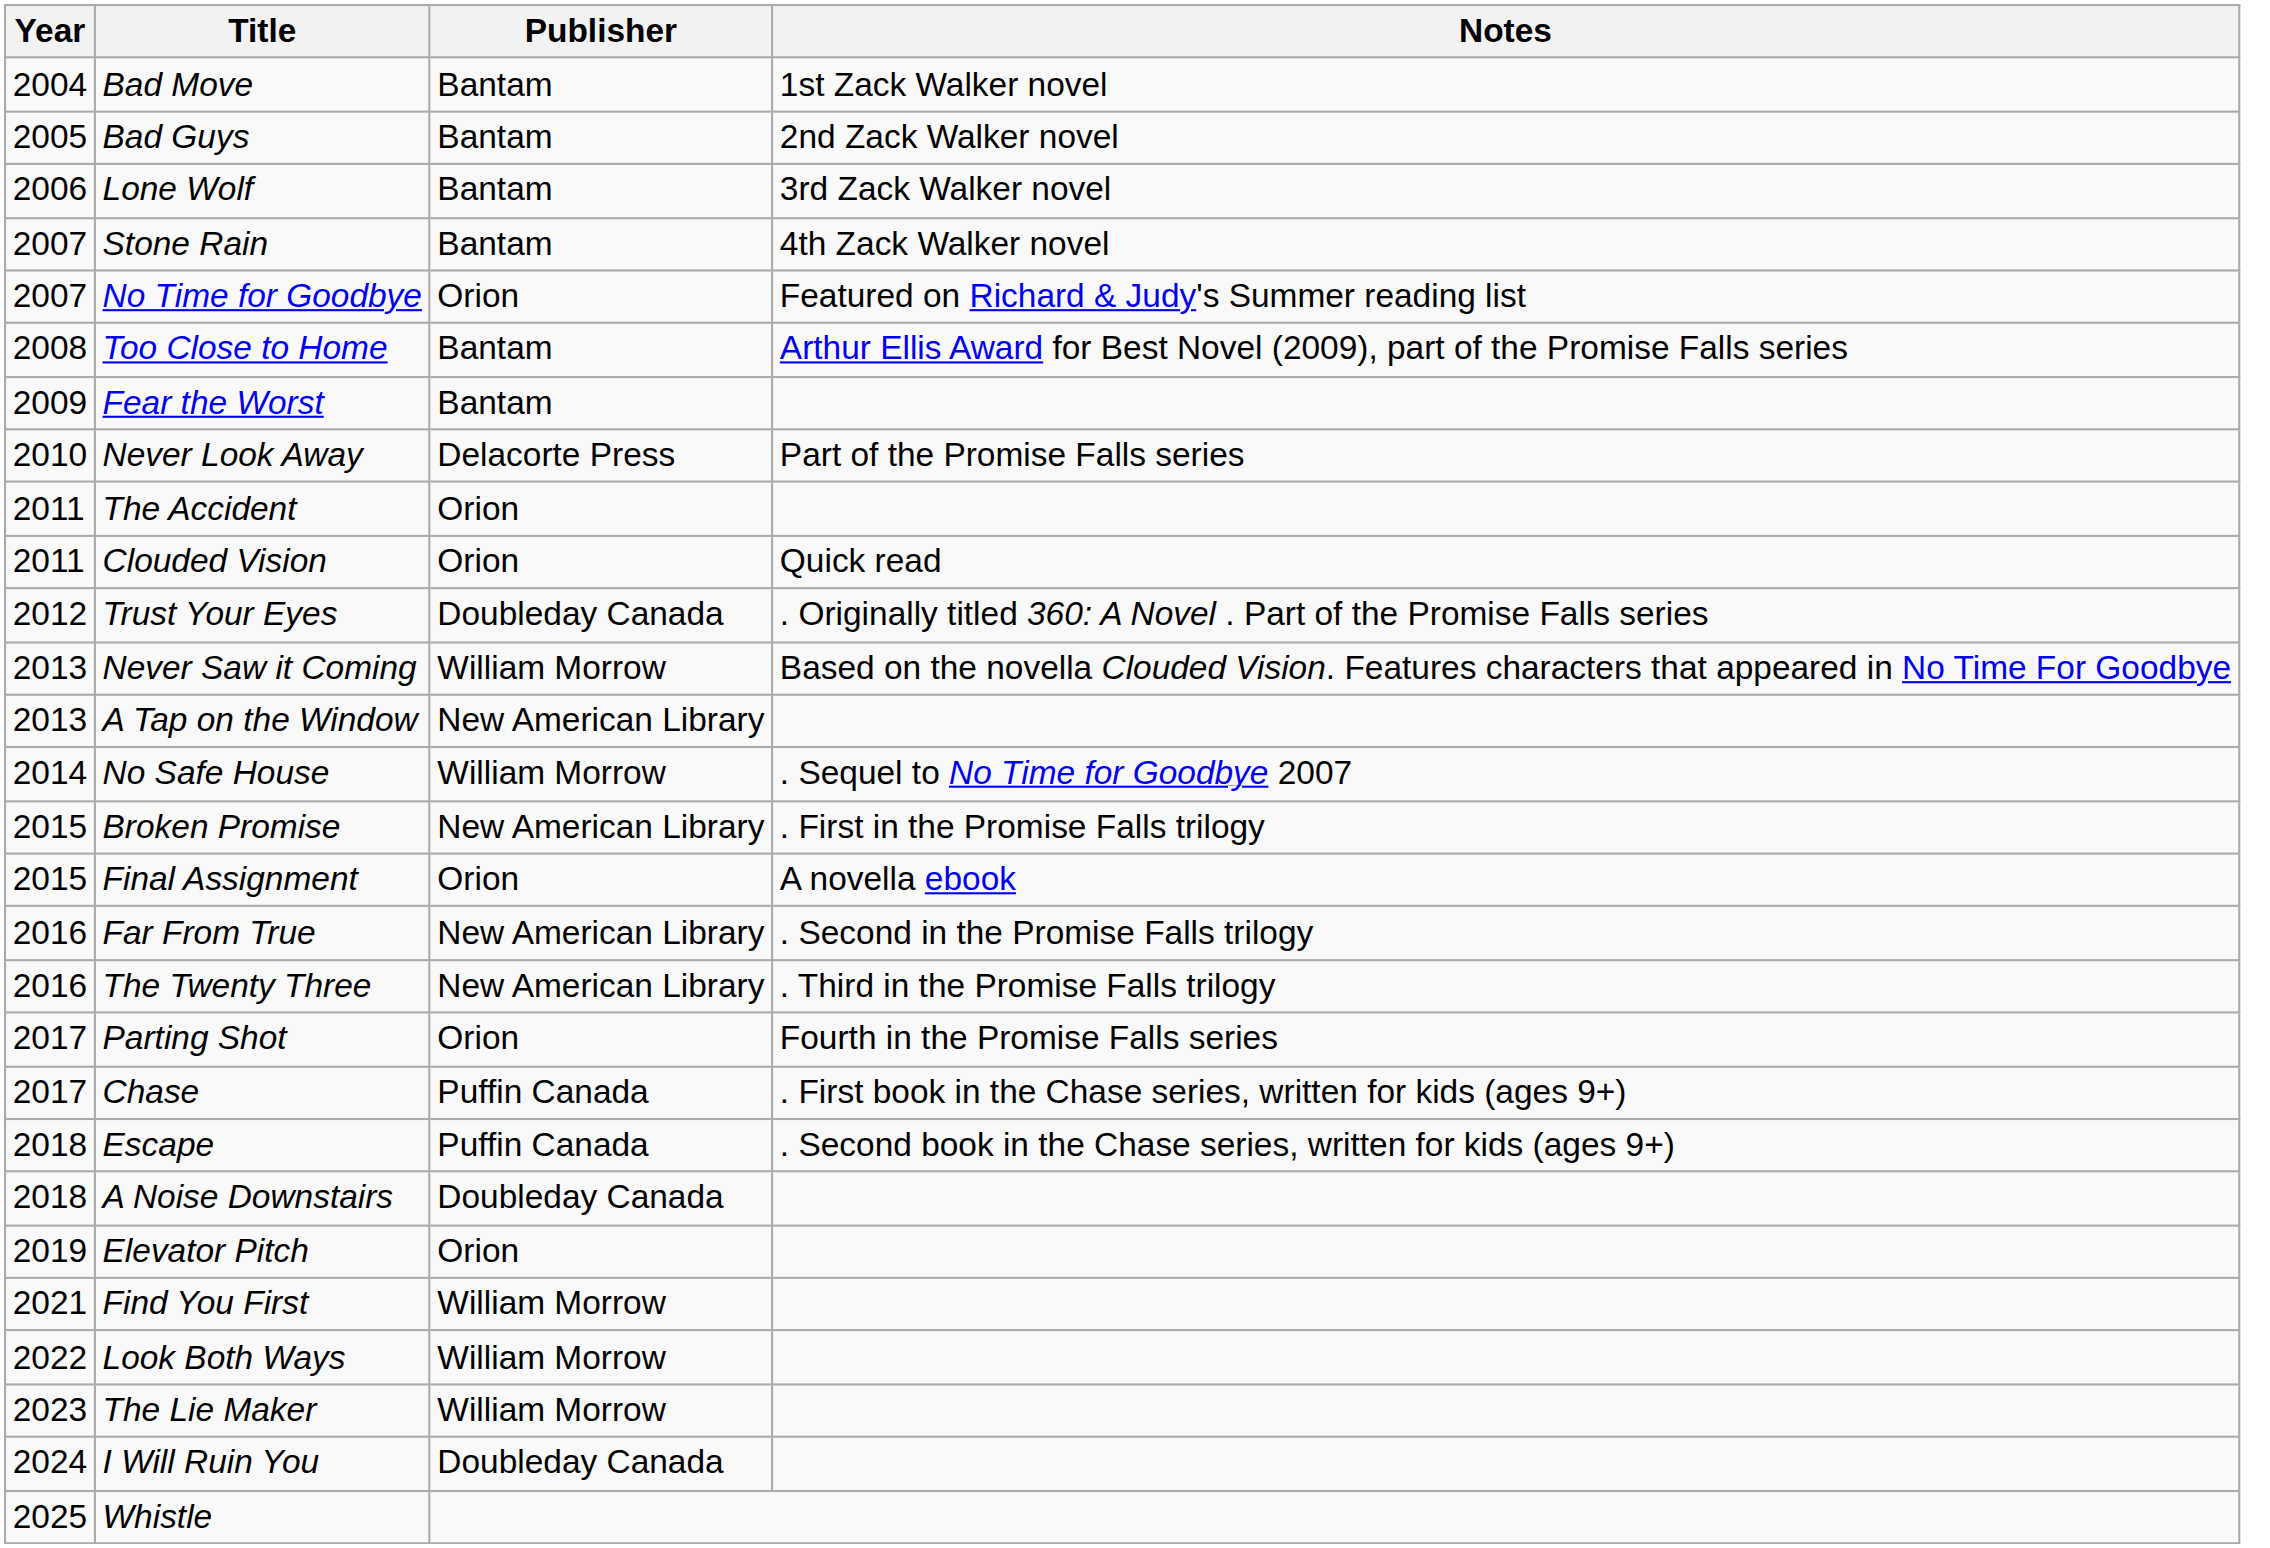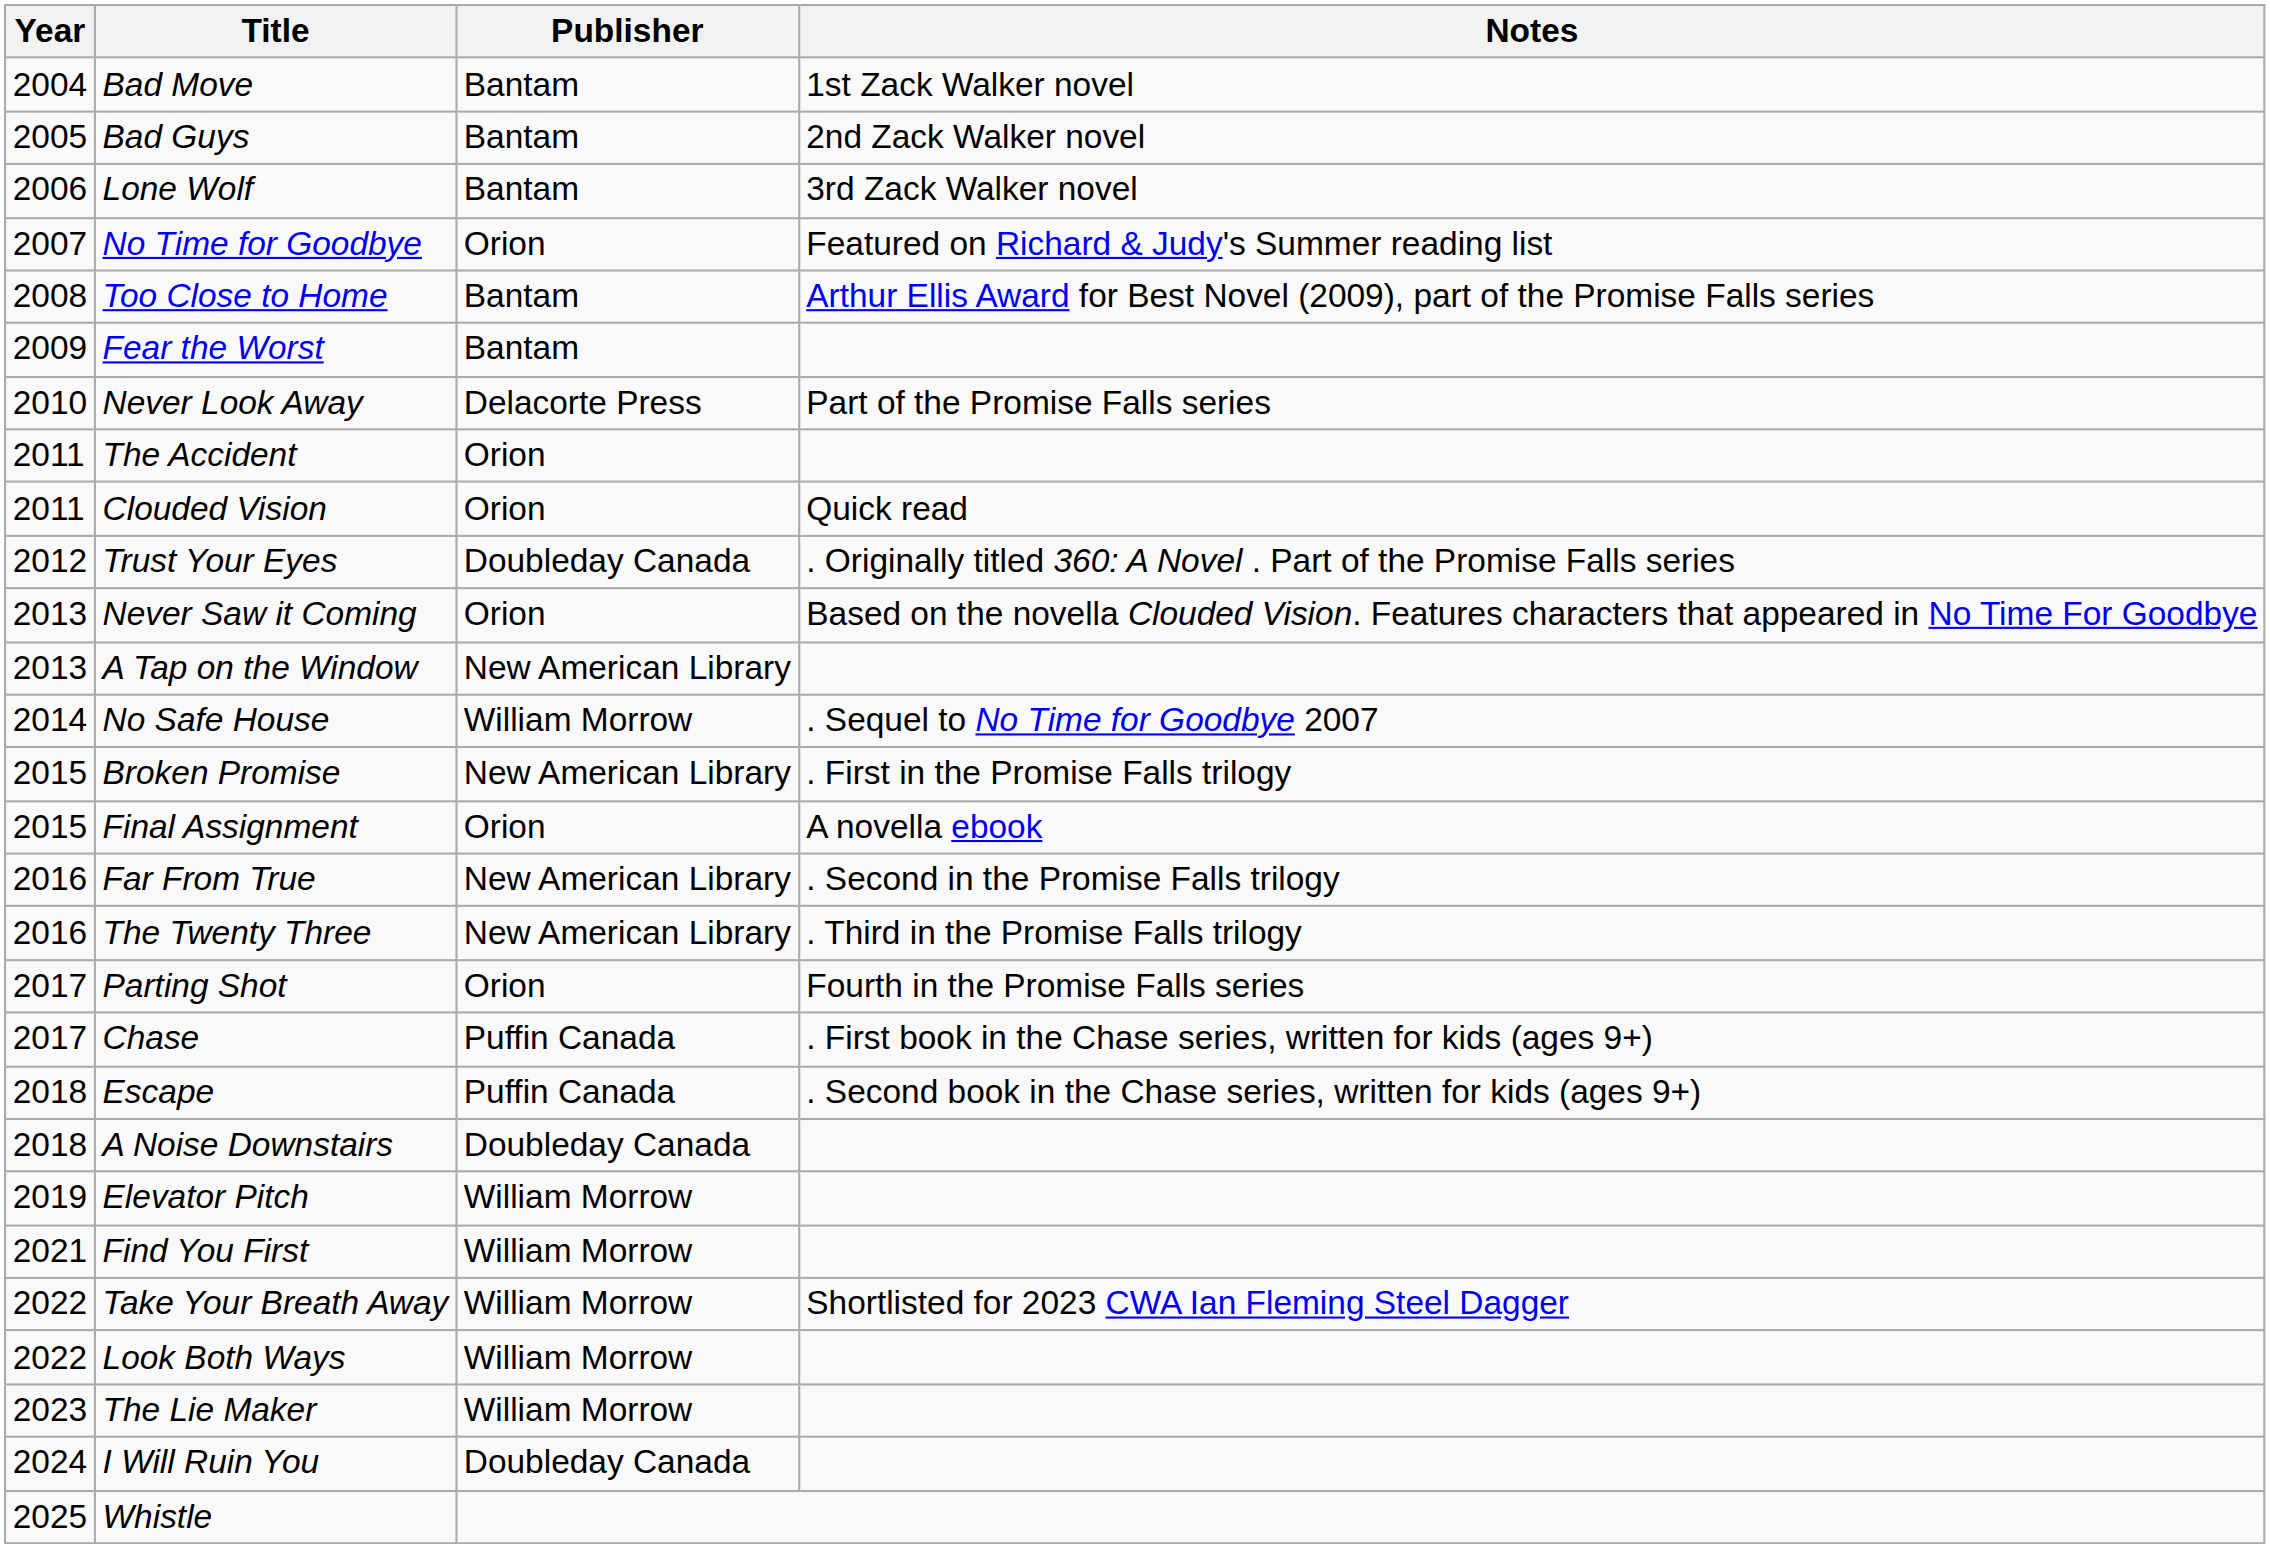 <table class="wikitable">
 <tr>
 <th>Year</th>
 <th>Title</th>
 <th>Publisher</th>
 <th>Notes</th>
 </tr>
 <tr>
 <td>2004</td>
 <td><em>Bad Move</em></td>
 <td>Bantam</td>
 <td>1st Zack Walker novel</td>
 </tr>
 <tr>
 <td>2005</td>
 <td><em>Bad Guys</em></td>
 <td>Bantam</td>
 <td>2nd Zack Walker novel</td>
 </tr>
 <tr>
 <td>2006</td>
 <td><em>Lone Wolf</em></td>
 <td>Bantam</td>
 <td>3rd Zack Walker novel</td>
-</tr>
-<tr>
-<td>2007</td>
-<td><em>Stone Rain</em></td>
-<td>Bantam</td>
-<td>4th Zack Walker novel</td>
 </tr>
 <tr>
 <td>2007</td>
 <td><em><a href='#'>No Time for Goodbye</a></em></td>
 <td>Orion</td>
 <td>Featured on <a href='#'>Richard & Judy</a>'s Summer reading list</td>
 </tr>
 <tr>
 <td>2008</td>
 <td><em><a href='#'>Too Close to Home</a></em></td>
 <td>Bantam</td>
 <td><a href='#'>Arthur Ellis Award</a> for Best Novel (2009), part of the Promise Falls series</td>
 </tr>
 <tr>
 <td>2009</td>
 <td><em><a href='#'>Fear the Worst</a></em></td>
 <td>Bantam</td>
 <td></td>
 </tr>
 <tr>
 <td>2010</td>
 <td><em>Never Look Away</em></td>
 <td>Delacorte Press</td>
 <td>Part of the Promise Falls series</td>
 </tr>
 <tr>
 <td>2011</td>
 <td><em>The Accident</em></td>
 <td>Orion</td>
 <td></td>
 </tr>
 <tr>
 <td>2011</td>
 <td><em>Clouded Vision</em></td>
 <td>Orion</td>
 <td>Quick read</td>
 </tr>
 <tr>
 <td>2012</td>
 <td><em>Trust Your Eyes</em> </td>
 <td>Doubleday Canada</td>
 <td>. Originally titled <em>360: A Novel</em> .  Part of the Promise Falls series</td>
 </tr>
 <tr>
 <td>2013</td>
 <td><em>Never Saw it Coming</em></td>
-<td>William Morrow</td>
+<td>Orion</td>
 <td>Based on the novella <em>Clouded Vision</em>.  Features characters that appeared in <a href='#'>No Time For Goodbye</a></td>
 </tr>
 <tr>
 <td>2013</td>
 <td><em>A Tap on the Window</em></td>
 <td>New American Library</td>
 <td></td>
 </tr>
 <tr>
 <td>2014</td>
 <td><em>No Safe House</em></td>
 <td>William Morrow</td>
 <td>. Sequel to <em><a href='#'>No Time for Goodbye</a></em> 2007</td>
 </tr>
 <tr>
 <td>2015</td>
 <td><em>Broken Promise</em></td>
 <td>New American Library</td>
 <td>. First in the Promise Falls trilogy</td>
 </tr>
 <tr>
 <td>2015</td>
 <td><em>Final Assignment</em></td>
 <td>Orion</td>
 <td>A novella <a href='#'>ebook</a></td>
 </tr>
 <tr>
 <td>2016</td>
 <td><em>Far From True</em></td>
 <td>New American Library</td>
 <td>. Second in the Promise Falls trilogy</td>
 </tr>
 <tr>
 <td>2016</td>
 <td><em>The Twenty Three</em></td>
 <td>New American Library</td>
 <td>. Third in the Promise Falls trilogy</td>
 </tr>
 <tr>
 <td>2017</td>
 <td><em>Parting Shot</em></td>
 <td>Orion</td>
 <td> Fourth in the Promise Falls series</td>
 </tr>
 <tr>
 <td>2017</td>
 <td><em>Chase</em></td>
 <td>Puffin Canada</td>
 <td>. First book in the Chase series, written for kids (ages 9+)</td>
 </tr>
 <tr>
 <td>2018</td>
 <td><em>Escape</em></td>
 <td>Puffin Canada</td>
 <td>. Second book in the Chase series, written for kids (ages 9+)</td>
 </tr>
 <tr>
 <td>2018</td>
 <td><em>A Noise Downstairs</em></td>
 <td>Doubleday Canada</td>
 <td></td>
 </tr>
 <tr>
 <td>2019</td>
 <td><em>Elevator Pitch</em></td>
-<td>Orion</td>
+<td>William Morrow</td>
 <td></td>
 </tr>
 <tr>
 <td>2021</td>
 <td><em>Find You First</em></td>
 <td>William Morrow</td>
 <td></td>
+</tr>
+<tr>
+<td>2022</td>
+<td><em>Take Your Breath Away</em></td>
+<td>William Morrow</td>
+<td> Shortlisted for 2023 <a href='#'>CWA Ian Fleming Steel Dagger</a></td>
 </tr>
 <tr>
 <td>2022</td>
 <td><em>Look Both Ways</em></td>
 <td>William Morrow</td>
 <td></td>
 </tr>
 <tr>
 <td>2023</td>
 <td><em>The Lie Maker</em></td>
 <td>William Morrow</td>
 <td></td>
 </tr>
 <tr>
 <td>2024</td>
 <td><em>I Will Ruin You</em></td>
 <td>Doubleday Canada</td>
 <td><br></td>
 </tr>
 <tr>
 <td>2025</td>
 <td><em>Whistle</em></td>
 </tr>
 </table>
